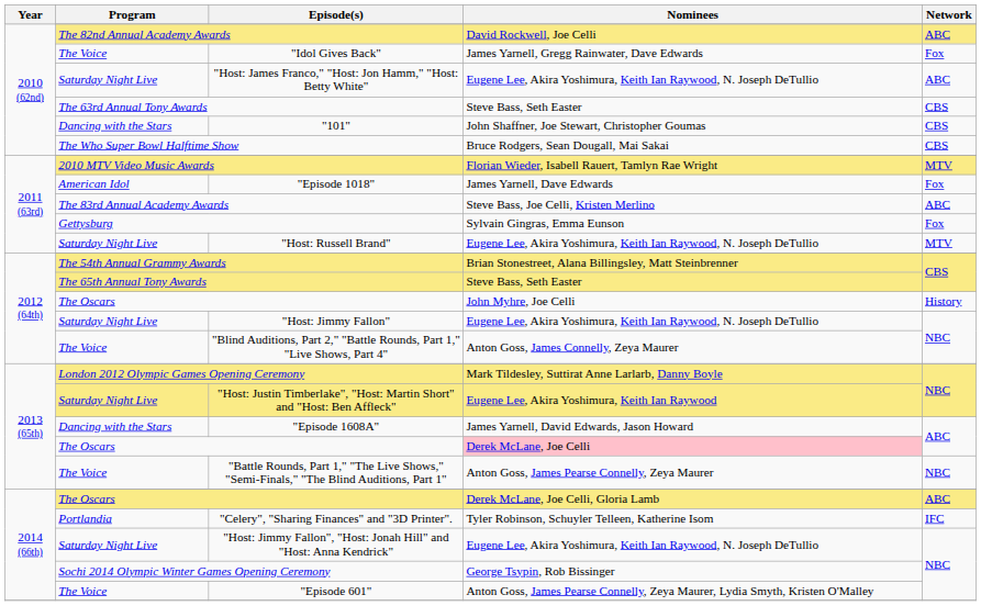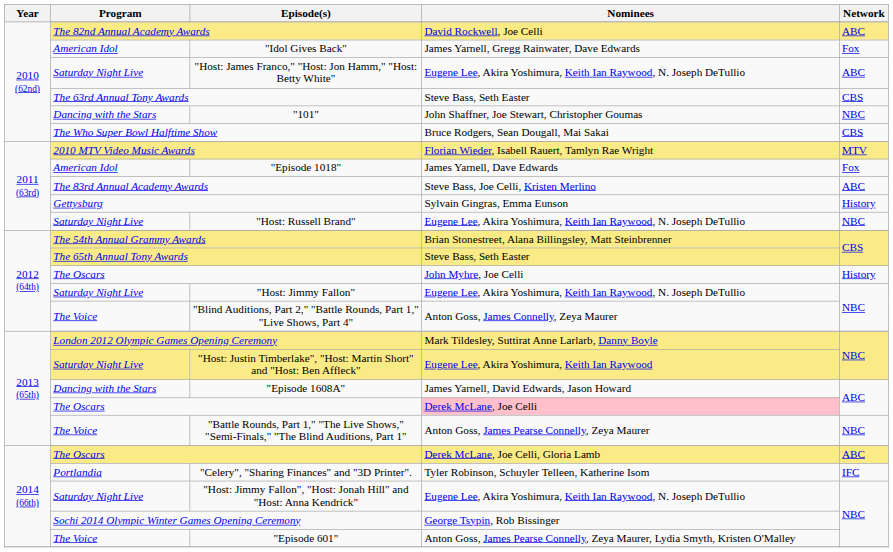 <table class="wikitable" style="width:100%">
 <tr bgcolor="#bebebe">
 <th width="5%">Year</th>
 <th width="15%">Program</th>
 <th width="25%">Episode(s)</th>
 <th width="45%">Nominees</th>
 <th width="5%">Network</th>
 </tr>
 <tr>
 <td rowspan=7 style="text-align:center"><a href='#'>2010</a><br><small><a href='#'>(62nd)</a></small><br></td>
 </tr>
 <tr style="background:#FAEB86">
 <td colspan=2><em><a href='#'>The 82nd Annual Academy Awards</a></em></td>
 <td><a href='#'>David Rockwell</a>, Joe Celli</td>
 <td><a href='#'>ABC</a></td>
 </tr>
 <tr>
-<td><em><a href='#'>The Voice</a></em></td>
+<td><em><a href='#'>American Idol</a></em></td>
 <td align=center>"Idol Gives Back"</td>
 <td>James Yarnell, Gregg Rainwater, Dave Edwards</td>
 <td><a href='#'>Fox</a></td>
 </tr>
 <tr>
 <td><em><a href='#'>Saturday Night Live</a></em></td>
 <td align=center>"Host: James Franco," "Host: Jon Hamm," "Host: Betty White"</td>
 <td><a href='#'>Eugene Lee</a>, Akira Yoshimura, <a href='#'>Keith Ian Raywood</a>, N. Joseph DeTullio</td>
 <td><a href='#'>ABC</a></td>
 </tr>
 <tr>
 <td colspan=2><em><a href='#'>The 63rd Annual Tony Awards</a></em></td>
 <td>Steve Bass, Seth Easter</td>
 <td><a href='#'>CBS</a></td>
 </tr>
 <tr>
 <td><em><a href='#'>Dancing with the Stars</a></em></td>
 <td align=center>"101"</td>
 <td>John Shaffner, Joe Stewart, Christopher Goumas</td>
-<td><a href='#'>CBS</a></td>
+<td><a href='#'>NBC</a></td>
 </tr>
 <tr>
 <td colspan=2><em><a href='#'>The Who Super Bowl Halftime Show</a></em></td>
 <td>Bruce Rodgers, Sean Dougall, Mai Sakai</td>
 <td><a href='#'>CBS</a></td>
 </tr>
 <tr>
 <td rowspan=6 style="text-align:center"><a href='#'>2011</a><br><small><a href='#'>(63rd)</a></small><br></td>
 </tr>
 <tr style="background:#FAEB86">
 <td colspan=2><em><a href='#'>2010 MTV Video Music Awards</a></em></td>
 <td><a href='#'>Florian Wieder</a>, Isabell Rauert, Tamlyn Rae Wright</td>
 <td><a href='#'>MTV</a></td>
 </tr>
 <tr>
 <td><em><a href='#'>American Idol</a></em></td>
 <td align=center>"Episode 1018"</td>
 <td>James Yarnell, Dave Edwards</td>
 <td><a href='#'>Fox</a></td>
 </tr>
 <tr>
 <td colspan=2><em><a href='#'>The 83rd Annual Academy Awards</a></em></td>
 <td>Steve Bass, Joe Celli, <a href='#'>Kristen Merlino</a></td>
 <td><a href='#'>ABC</a></td>
 </tr>
 <tr>
 <td colspan=2><em><a href='#'>Gettysburg</a></em></td>
 <td>Sylvain Gingras, Emma Eunson</td>
-<td><a href='#'>Fox</a></td>
+<td><a href='#'>History</a></td>
 </tr>
 <tr>
 <td><em><a href='#'>Saturday Night Live</a></em></td>
 <td align=center>"Host: Russell Brand"</td>
 <td><a href='#'>Eugene Lee</a>, Akira Yoshimura, <a href='#'>Keith Ian Raywood</a>, N. Joseph DeTullio</td>
-<td><a href='#'>MTV</a></td>
+<td><a href='#'>NBC</a></td>
 </tr>
 <tr>
 <td rowspan=6 style="text-align:center"><a href='#'>2012</a><br><small><a href='#'>(64th)</a></small><br></td>
 </tr>
 <tr style="background:#FAEB86">
 <td colspan=2><em><a href='#'>The 54th Annual Grammy Awards</a></em></td>
 <td>Brian Stonestreet, Alana Billingsley, Matt Steinbrenner</td>
 <td rowspan=2><a href='#'>CBS</a></td>
 </tr>
 <tr style="background:#FAEB86">
 <td colspan=2><em><a href='#'>The 65th Annual Tony Awards</a></em></td>
 <td>Steve Bass, Seth Easter</td>
 </tr>
 <tr>
 <td colspan=2><em><a href='#'>The Oscars</a></em></td>
 <td><a href='#'>John Myhre</a>, Joe Celli</td>
 <td><a href='#'>History</a></td>
 </tr>
 <tr>
 <td><em><a href='#'>Saturday Night Live</a></em></td>
 <td align=center>"Host: Jimmy Fallon"</td>
 <td><a href='#'>Eugene Lee</a>, Akira Yoshimura, <a href='#'>Keith Ian Raywood</a>, N. Joseph DeTullio</td>
 <td rowspan=2><a href='#'>NBC</a></td>
 </tr>
 <tr>
 <td><em><a href='#'>The Voice</a></em></td>
 <td align=center>"Blind Auditions, Part 2," "Battle Rounds, Part 1," "Live Shows, Part 4"</td>
 <td>Anton Goss, <a href='#'>James Connelly</a>, Zeya Maurer</td>
 </tr>
 <tr>
 <td rowspan=6 style="text-align:center"><a href='#'>2013</a><br><small><a href='#'>(65th)</a></small><br></td>
 </tr>
 <tr style="background:#FAEB86">
 <td colspan=2><em><a href='#'>London 2012 Olympic Games Opening Ceremony</a></em></td>
 <td>Mark Tildesley, Suttirat Anne Larlarb, <a href='#'>Danny Boyle</a></td>
 <td rowspan=2><a href='#'>NBC</a></td>
 </tr>
 <tr style="background:#FAEB86">
 <td><em><a href='#'>Saturday Night Live</a></em></td>
 <td align=center>"Host: Justin Timberlake", "Host: Martin Short" and "Host: Ben Affleck"</td>
 <td><a href='#'>Eugene Lee</a>, Akira Yoshimura, <a href='#'>Keith Ian Raywood</a></td>
 </tr>
 <tr>
 <td><em><a href='#'>Dancing with the Stars</a></em></td>
 <td align=center>"Episode 1608A"</td>
 <td>James Yarnell, David Edwards, Jason Howard</td>
 <td rowspan=2><a href='#'>ABC</a></td>
 </tr>
 <tr>
 <td colspan=2><em><a href='#'>The Oscars</a></em></td>
 <td style="background: pink;"><a href='#'>Derek McLane</a>, Joe Celli</td>
 </tr>
 <tr>
 <td><em><a href='#'>The Voice</a></em></td>
 <td align=center>"Battle Rounds, Part 1," "The Live Shows," "Semi-Finals," "The Blind Auditions, Part 1"</td>
 <td>Anton Goss, <a href='#'>James Pearse Connelly</a>, Zeya Maurer</td>
 <td><a href='#'>NBC</a></td>
 </tr>
 <tr>
 <td rowspan=6 style="text-align:center"><a href='#'>2014</a><br><small><a href='#'>(66th)</a></small><br></td>
 </tr>
 <tr style="background:#FAEB86">
 <td colspan=2><em><a href='#'>The Oscars</a></em></td>
 <td><a href='#'>Derek McLane</a>, Joe Celli, Gloria Lamb</td>
 <td><a href='#'>ABC</a></td>
 </tr>
 <tr>
 <td><em><a href='#'>Portlandia</a></em></td>
 <td align=center>"Celery", "Sharing Finances" and "3D Printer".</td>
 <td>Tyler Robinson, Schuyler Telleen, Katherine Isom</td>
 <td><a href='#'>IFC</a></td>
 </tr>
 <tr>
 <td><em><a href='#'>Saturday Night Live</a></em></td>
 <td align=center>"Host: Jimmy Fallon", "Host: Jonah Hill" and "Host: Anna Kendrick"</td>
 <td><a href='#'>Eugene Lee</a>, Akira Yoshimura, <a href='#'>Keith Ian Raywood</a>, N. Joseph DeTullio</td>
 <td rowspan=3><a href='#'>NBC</a></td>
 </tr>
 <tr>
 <td colspan=2><em><a href='#'>Sochi 2014 Olympic Winter Games Opening Ceremony</a></em></td>
 <td><a href='#'>George Tsypin</a>, Rob Bissinger</td>
 </tr>
 <tr>
 <td><em><a href='#'>The Voice</a></em></td>
 <td align=center>"Episode 601"</td>
 <td>Anton Goss, <a href='#'>James Pearse Connelly</a>, Zeya Maurer, Lydia Smyth, Kristen O'Malley</td>
 </tr>
 <tr>
 </tr>
 </table>
